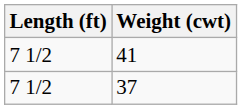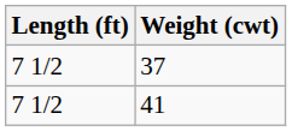 <table class="wikitable">
 <tr>
 <th>Length (ft)</th>
 <th>Weight (cwt)</th>
 </tr>
 <tr>
 <td>7 1/2</td>
-<td>41</td>
+<td>37</td>
 </tr>
 <tr>
 <td>7 1/2</td>
-<td>37</td>
+<td>41</td>
 </tr>
 </table>
